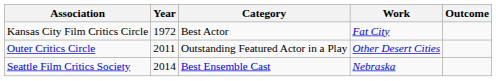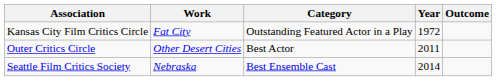 <table class="wikitable plainrowheaders sortable">
 <tr>
 <th>Association</th>
+<th>Work</th>
+<th>Category</th>
 <th>Year</th>
-<th>Category</th>
-<th>Work</th>
 <th>Outcome</th>
 </tr>
 <tr>
 <td>Kansas City Film Critics Circle</td>
+<td><a href='#'><em>Fat City</em></a></td>
+<td>Outstanding Featured Actor in a Play</td>
 <td>1972</td>
-<td>Best Actor</td>
-<td><a href='#'><em>Fat City</em></a></td>
 <td></td>
 </tr>
 <tr>
 <td><a href='#'>Outer Critics Circle</a></td>
+<td><em><a href='#'>Other Desert Cities</a></em></td>
+<td>Best Actor</td>
 <td>2011</td>
-<td>Outstanding Featured Actor in a Play</td>
-<td><em><a href='#'>Other Desert Cities</a></em></td>
 <td></td>
 </tr>
 <tr>
 <td><a href='#'>Seattle Film Critics Society</a></td>
+<td><a href='#'><em>Nebraska</em></a></td>
+<td><a href='#'>Best Ensemble Cast</a></td>
 <td>2014</td>
-<td><a href='#'>Best Ensemble Cast</a></td>
-<td><a href='#'><em>Nebraska</em></a></td>
 <td></td>
 </tr>
 </table>
